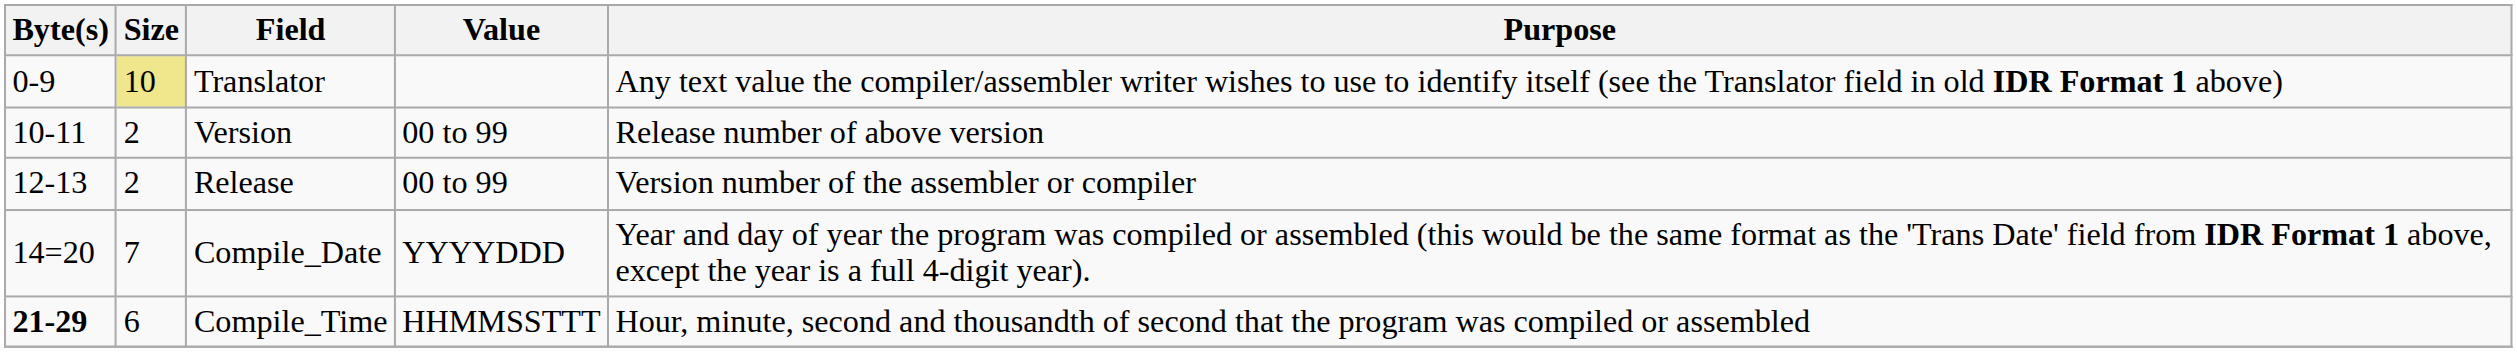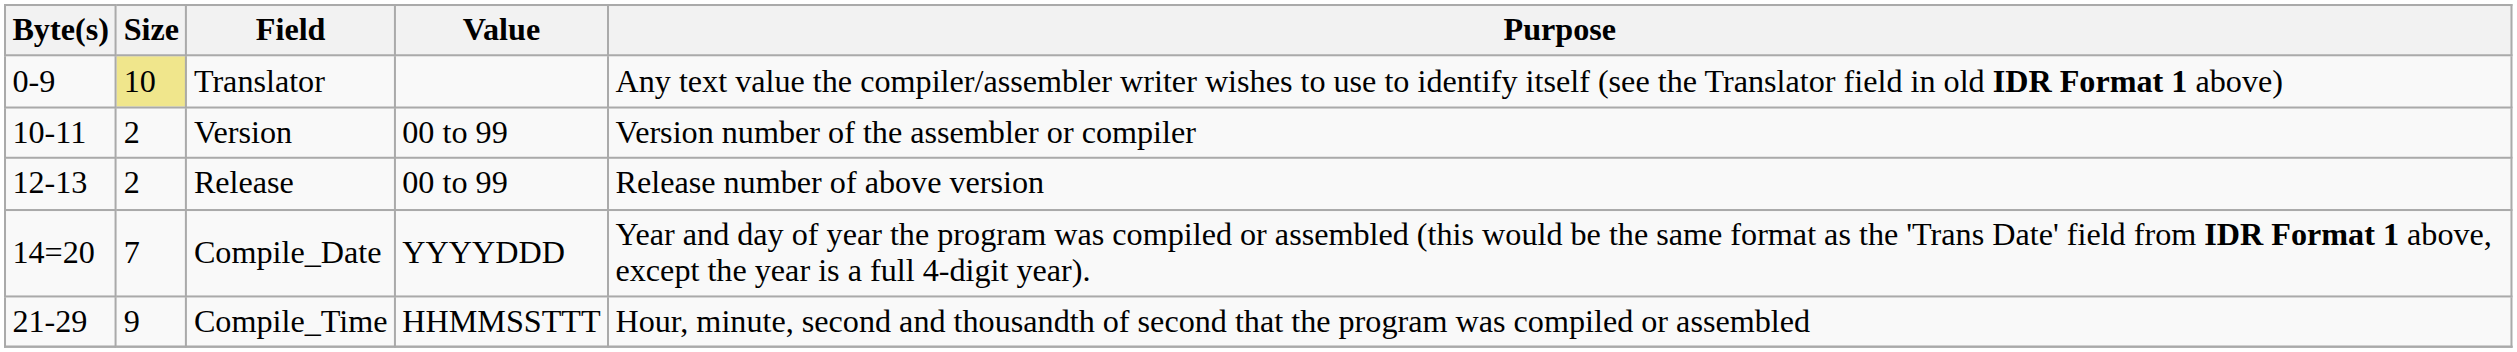 <table class="wikitable" border="1">
 <tr>
 <th>Byte(s)</th>
 <th>Size</th>
 <th>Field</th>
 <th>Value</th>
 <th>Purpose</th>
 </tr>
 <tr>
 <td>0-9</td>
 <td style="background: khaki;">10</td>
 <td>Translator</td>
 <td></td>
 <td>Any text value the compiler/assembler writer wishes to use to identify itself (see the Translator field in old <strong>IDR Format 1</strong> above)</td>
 </tr>
 <tr>
 <td>10-11</td>
 <td>2</td>
 <td>Version</td>
 <td>00 to 99</td>
-<td>Release number of above version</td>
+<td>Version number of the assembler or compiler</td>
 </tr>
 <tr>
 <td>12-13</td>
 <td>2</td>
 <td>Release</td>
 <td>00 to 99</td>
-<td>Version number of the assembler or compiler</td>
+<td>Release number of above version</td>
 </tr>
 <tr>
 <td>14=20</td>
 <td>7</td>
 <td>Compile_Date</td>
 <td>YYYYDDD</td>
 <td>Year and day of year the program was compiled or assembled (this would be the same format as the 'Trans Date' field from <strong>IDR Format 1</strong> above, except the year is a full 4-digit year).</td>
 </tr>
 <tr>
-<td><strong>21-29</strong></td>
-<td>6</td>
+<td>21-29</td>
+<td>9</td>
 <td>Compile_Time</td>
 <td>HHMMSSTTT</td>
 <td>Hour, minute, second and thousandth of second that the program was compiled or assembled</td>
 </tr>
 <tr>
 </tr>
 </table>
